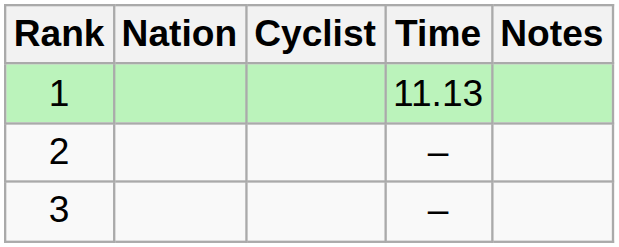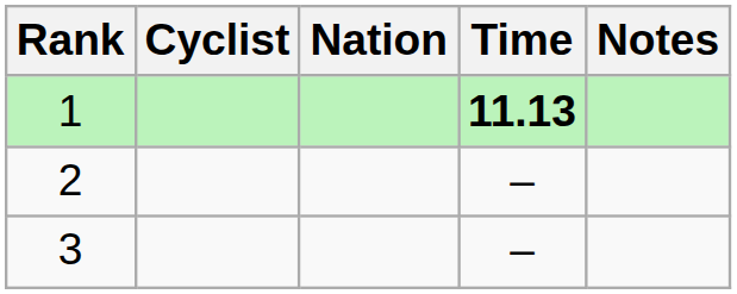 <table class="wikitable sortable" style="text-align:center">
 <tr>
 <th>Rank</th>
+<th>Cyclist</th>
 <th>Nation</th>
-<th>Cyclist</th>
 <th>Time</th>
 <th>Notes</th>
 </tr>
 <tr bgcolor=bbf3bb>
 <td>1</td>
 <td align=left></td>
 <td align=left></td>
-<td>11.13</td>
+<td><strong>11.13</strong></td>
 <td></td>
 </tr>
 <tr>
 <td>2</td>
 <td align=left></td>
 <td align=left></td>
 <td>–</td>
 <td></td>
 </tr>
 <tr>
 <td>3</td>
 <td align=left></td>
 <td align=left></td>
 <td>–</td>
 <td></td>
 </tr>
 </table>
